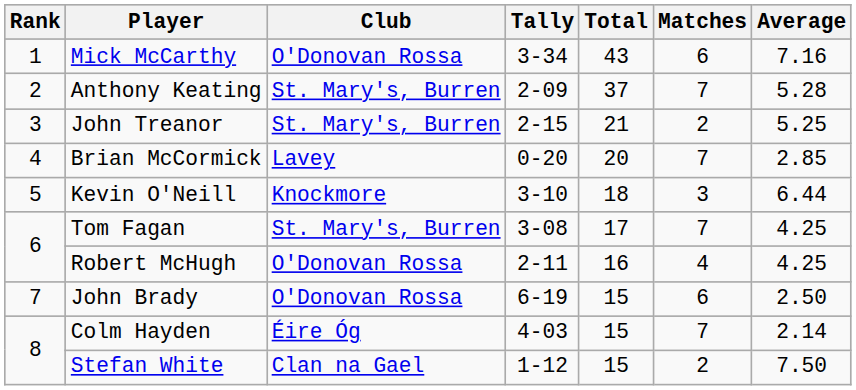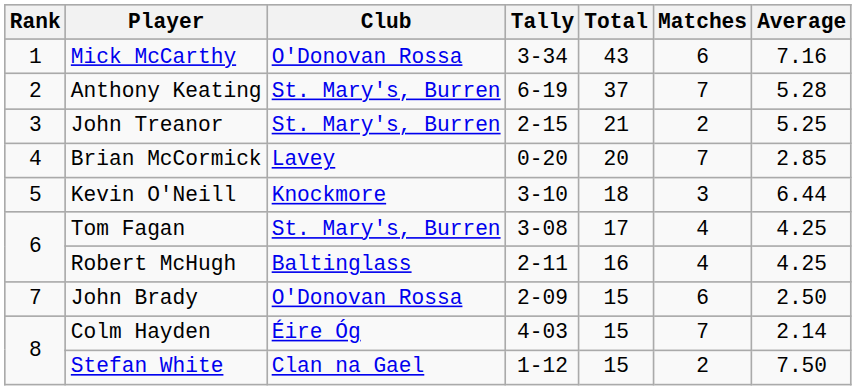 <table class="wikitable">
 <tr>
 <th>Rank</th>
 <th>Player</th>
 <th>Club</th>
 <th>Tally</th>
 <th>Total</th>
 <th>Matches</th>
 <th>Average</th>
 </tr>
 <tr>
 <td rowspan="1" style="text-align:center;">1</td>
 <td><a href='#'>Mick McCarthy</a></td>
 <td><a href='#'>O'Donovan Rossa</a></td>
 <td align=center>3-34</td>
 <td align=center>43</td>
 <td align=center>6</td>
 <td align=center>7.16</td>
 </tr>
 <tr>
 <td rowspan="1" style="text-align:center;">2</td>
 <td>Anthony Keating</td>
 <td><a href='#'>St. Mary's, Burren</a></td>
-<td align=center>2-09</td>
+<td align=center>6-19</td>
 <td align=center>37</td>
 <td align=center>7</td>
 <td align=center>5.28</td>
 </tr>
 <tr>
 <td rowspan="1" style="text-align:center;">3</td>
 <td>John Treanor</td>
 <td><a href='#'>St. Mary's, Burren</a></td>
 <td align=center>2-15</td>
 <td align=center>21</td>
 <td align=center>2</td>
 <td align=center>5.25</td>
 </tr>
 <tr>
 <td rowspan="1" style="text-align:center;">4</td>
 <td>Brian McCormick</td>
 <td><a href='#'>Lavey</a></td>
 <td align=center>0-20</td>
 <td align=center>20</td>
 <td align=center>7</td>
 <td align=center>2.85</td>
 </tr>
 <tr>
 <td rowspan="1" style="text-align:center;">5</td>
 <td>Kevin O'Neill</td>
 <td><a href='#'>Knockmore</a></td>
 <td align=center>3-10</td>
 <td align=center>18</td>
 <td align=center>3</td>
 <td align=center>6.44</td>
 </tr>
 <tr>
 <td rowspan="2" style="text-align:center;">6</td>
 <td>Tom Fagan</td>
 <td><a href='#'>St. Mary's, Burren</a></td>
 <td align=center>3-08</td>
 <td align=center>17</td>
-<td align=center>7</td>
+<td align=center>4</td>
 <td align=center>4.25</td>
 </tr>
 <tr>
 <td>Robert McHugh</td>
-<td><a href='#'>O'Donovan Rossa</a></td>
+<td><a href='#'>Baltinglass</a></td>
 <td align=center>2-11</td>
 <td align=center>16</td>
 <td align=center>4</td>
 <td align=center>4.25</td>
 </tr>
 <tr>
 <td rowspan="1" style="text-align:center;">7</td>
 <td>John Brady</td>
 <td><a href='#'>O'Donovan Rossa</a></td>
-<td align=center>6-19</td>
+<td align=center>2-09</td>
 <td align=center>15</td>
 <td align=center>6</td>
 <td align=center>2.50</td>
 </tr>
 <tr>
 <td rowspan="2" style="text-align:center;">8</td>
 <td>Colm Hayden</td>
 <td><a href='#'>Éire Óg</a></td>
 <td align=center>4-03</td>
 <td align=center>15</td>
 <td align=center>7</td>
 <td align=center>2.14</td>
 </tr>
 <tr>
 <td><a href='#'>Stefan White</a></td>
 <td><a href='#'>Clan na Gael</a></td>
 <td align=center>1-12</td>
 <td align=center>15</td>
 <td align=center>2</td>
 <td align=center>7.50</td>
 </tr>
 </table>
